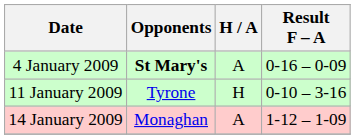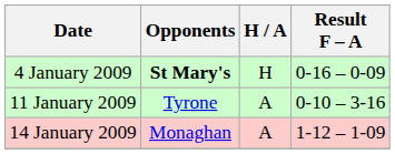 <table class="wikitable" style="text-align:center">
 <tr>
 <th>Date</th>
 <th>Opponents</th>
 <th>H / A</th>
 <th>Result<br>F – A</th>
 </tr>
 <tr bgcolor="#CCFFCC">
 <td>4 January 2009</td>
 <td><strong>St Mary's</strong></td>
-<td>A</td>
+<td>H</td>
 <td>0-16 – 0-09</td>
 </tr>
 <tr bgcolor="#CCFFCC">
 <td>11 January 2009</td>
 <td><a href='#'>Tyrone</a></td>
-<td>H</td>
+<td>A</td>
 <td>0-10 – 3-16</td>
 </tr>
 <tr bgcolor="#FFCCCC">
 <td>14 January 2009</td>
 <td><a href='#'>Monaghan</a></td>
 <td>A</td>
 <td>1-12 – 1-09</td>
 </tr>
 <tr>
 </tr>
 </table>
